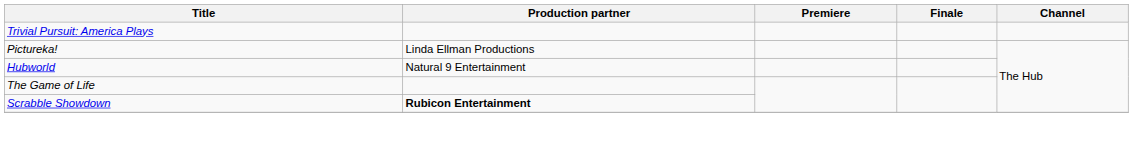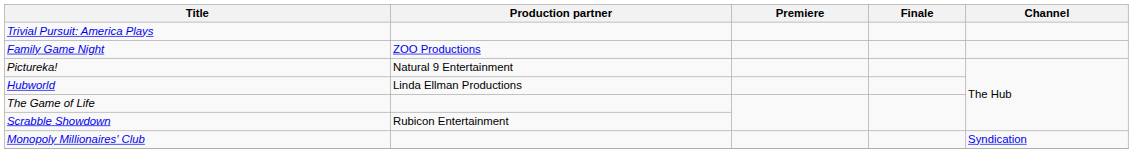 <table class="wikitable sortable" style="text-align:left" width=100%>
 <tr>
 <th>Title</th>
 <th>Production partner</th>
 <th>Premiere</th>
 <th>Finale</th>
 <th>Channel</th>
 </tr>
 <tr>
 <td><em><a href='#'>Trivial Pursuit: America Plays</a></em></td>
 <td></td>
 <td></td>
 <td></td>
 <td></td>
 </tr>
 <tr>
+<td><em><a href='#'>Family Game Night</a></em></td>
+<td><a href='#'>ZOO Productions</a></td>
+<td></td>
+<td></td>
+<td></td>
+</tr>
+<tr>
 <td><em>Pictureka!</em></td>
-<td>Linda Ellman Productions</td>
+<td>Natural 9 Entertainment</td>
 <td></td>
 <td></td>
 <td rowspan="4">The Hub</td>
 </tr>
 <tr>
 <td><em><a href='#'>Hubworld</a></em></td>
-<td>Natural 9 Entertainment</td>
+<td>Linda Ellman Productions</td>
 <td></td>
 <td></td>
 </tr>
 <tr>
 <td><em>The Game of Life</em></td>
 <td></td>
 <td rowspan="2"></td>
 <td rowspan="2"></td>
 </tr>
 <tr>
 <td><em><a href='#'>Scrabble Showdown</a></em></td>
-<td><strong>Rubicon Entertainment</strong></td>
+<td>Rubicon Entertainment</td>
+</tr>
+<tr>
+<td><em><a href='#'>Monopoly Millionaires' Club</a></em></td>
+<td></td>
+<td></td>
+<td></td>
+<td><a href='#'>Syndication</a></td>
 </tr>
 <tr>
 </tr>
 </table>
